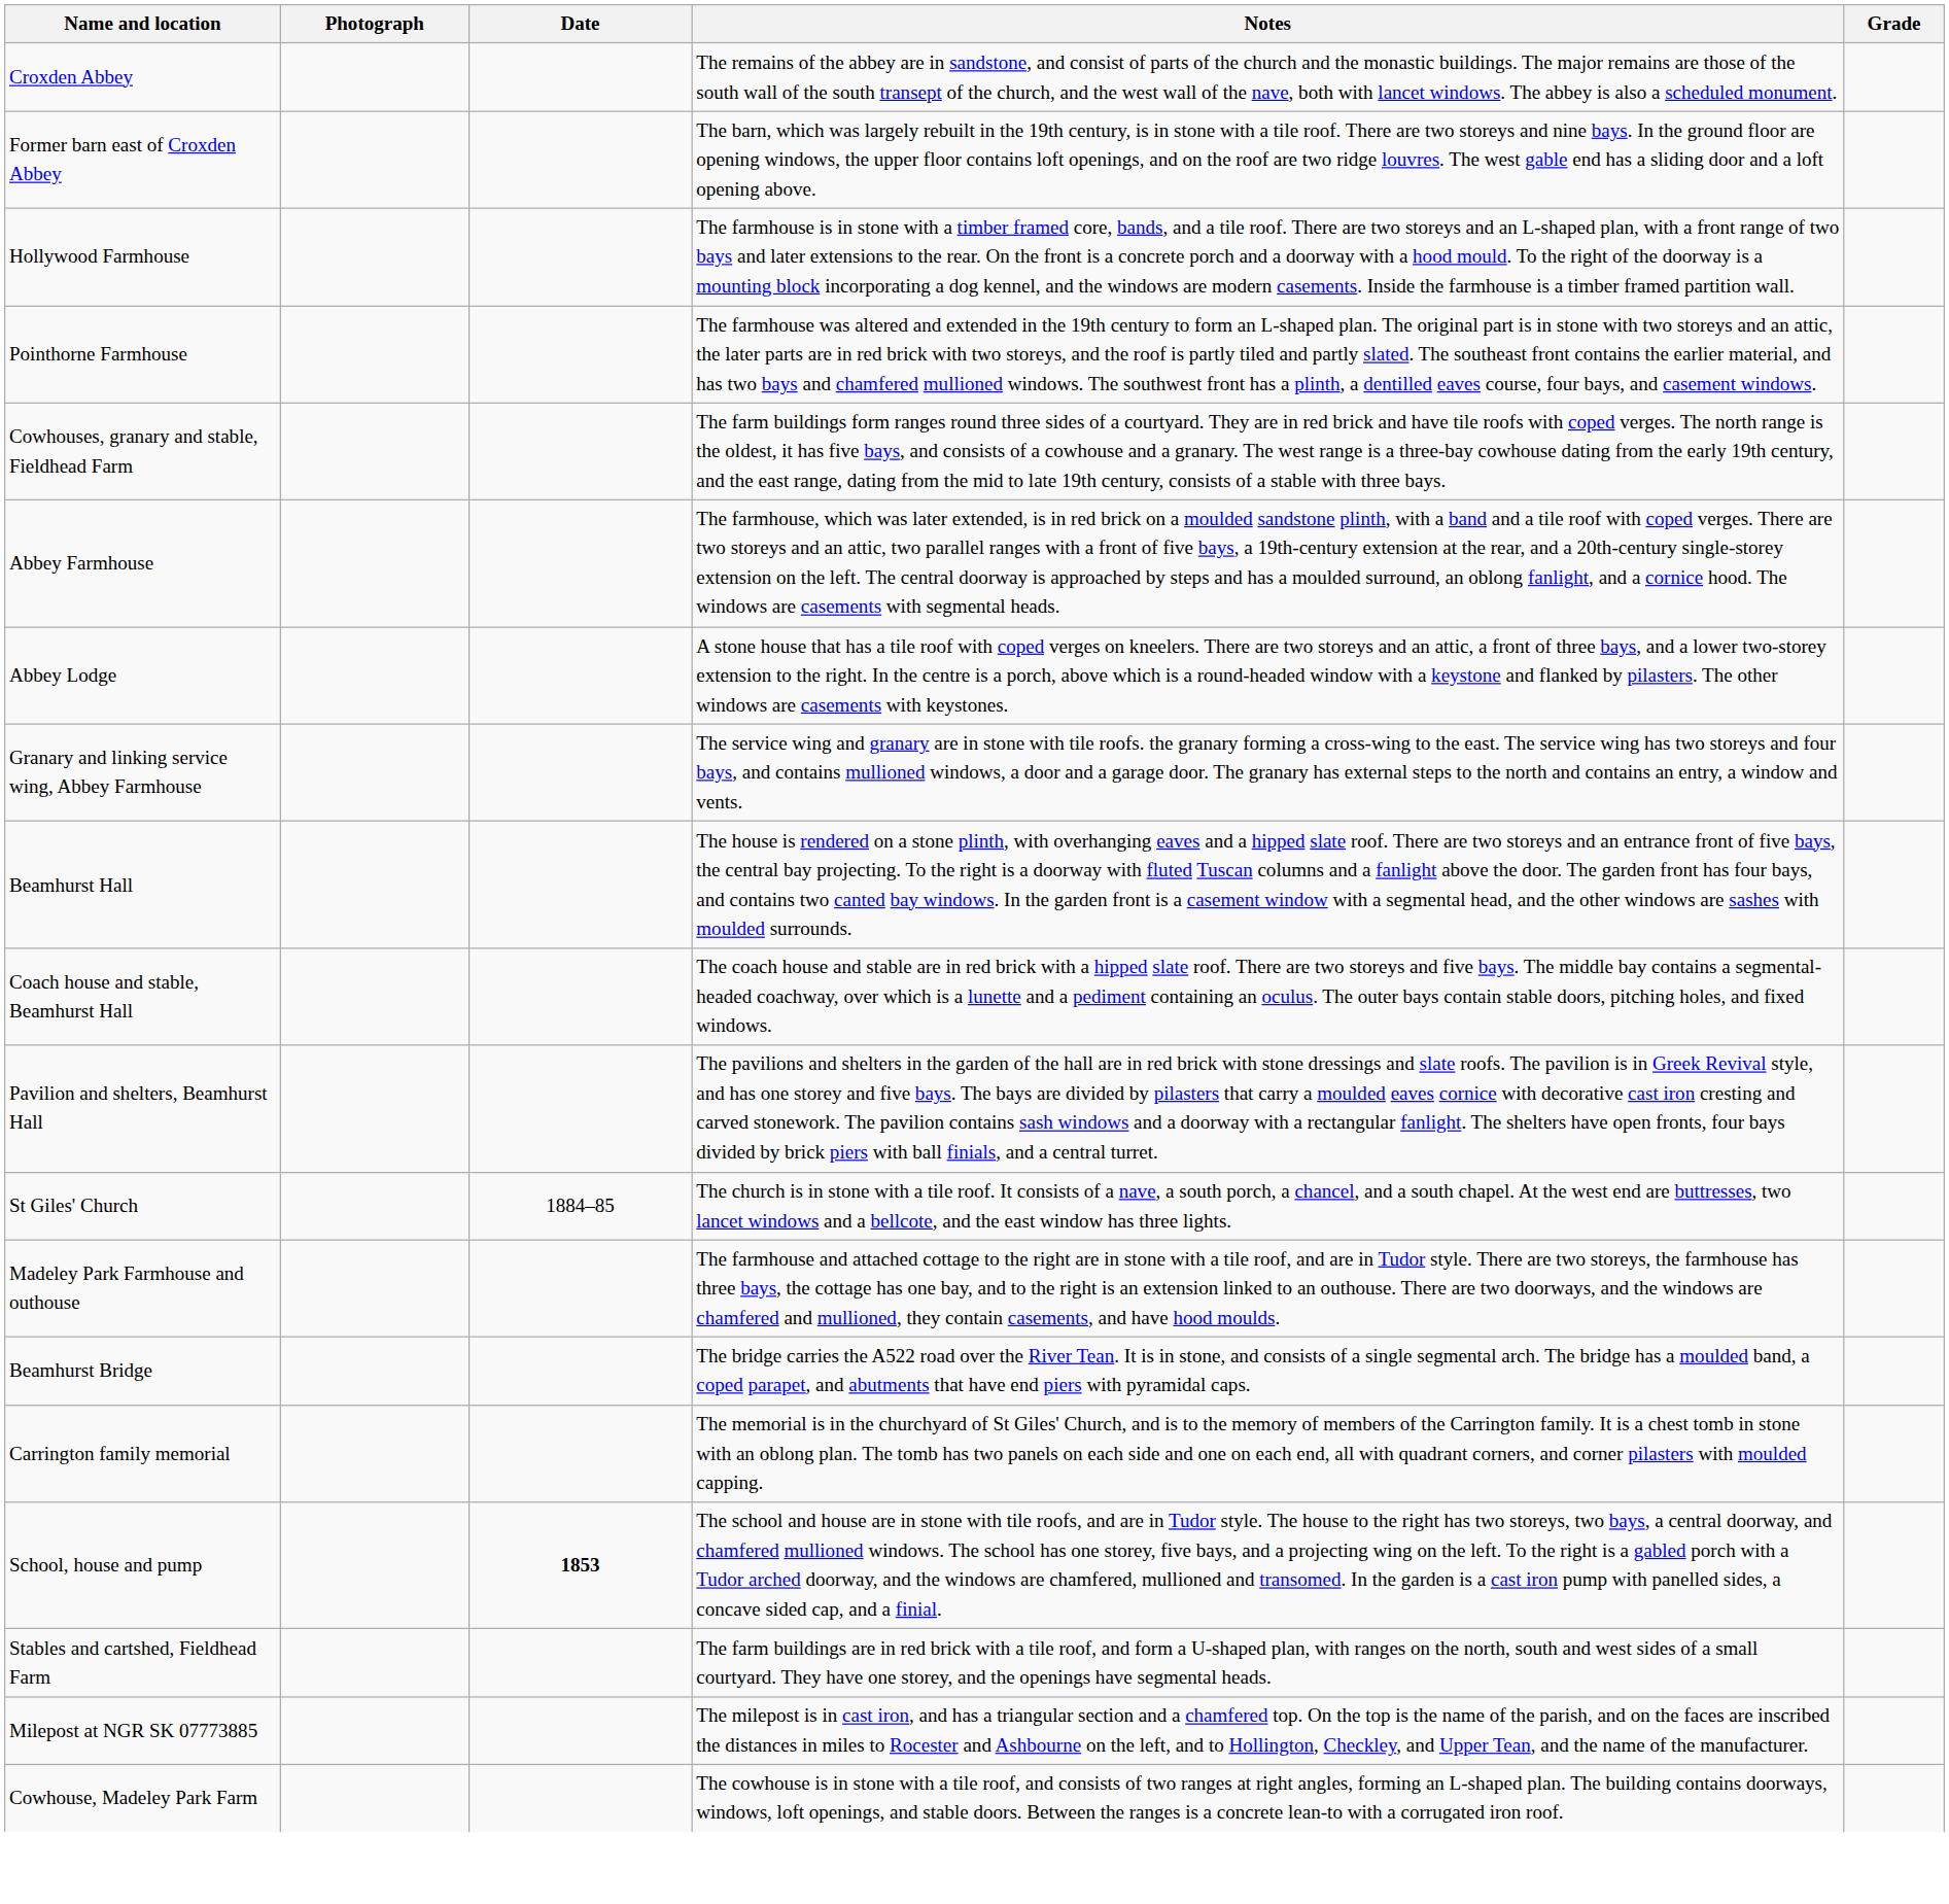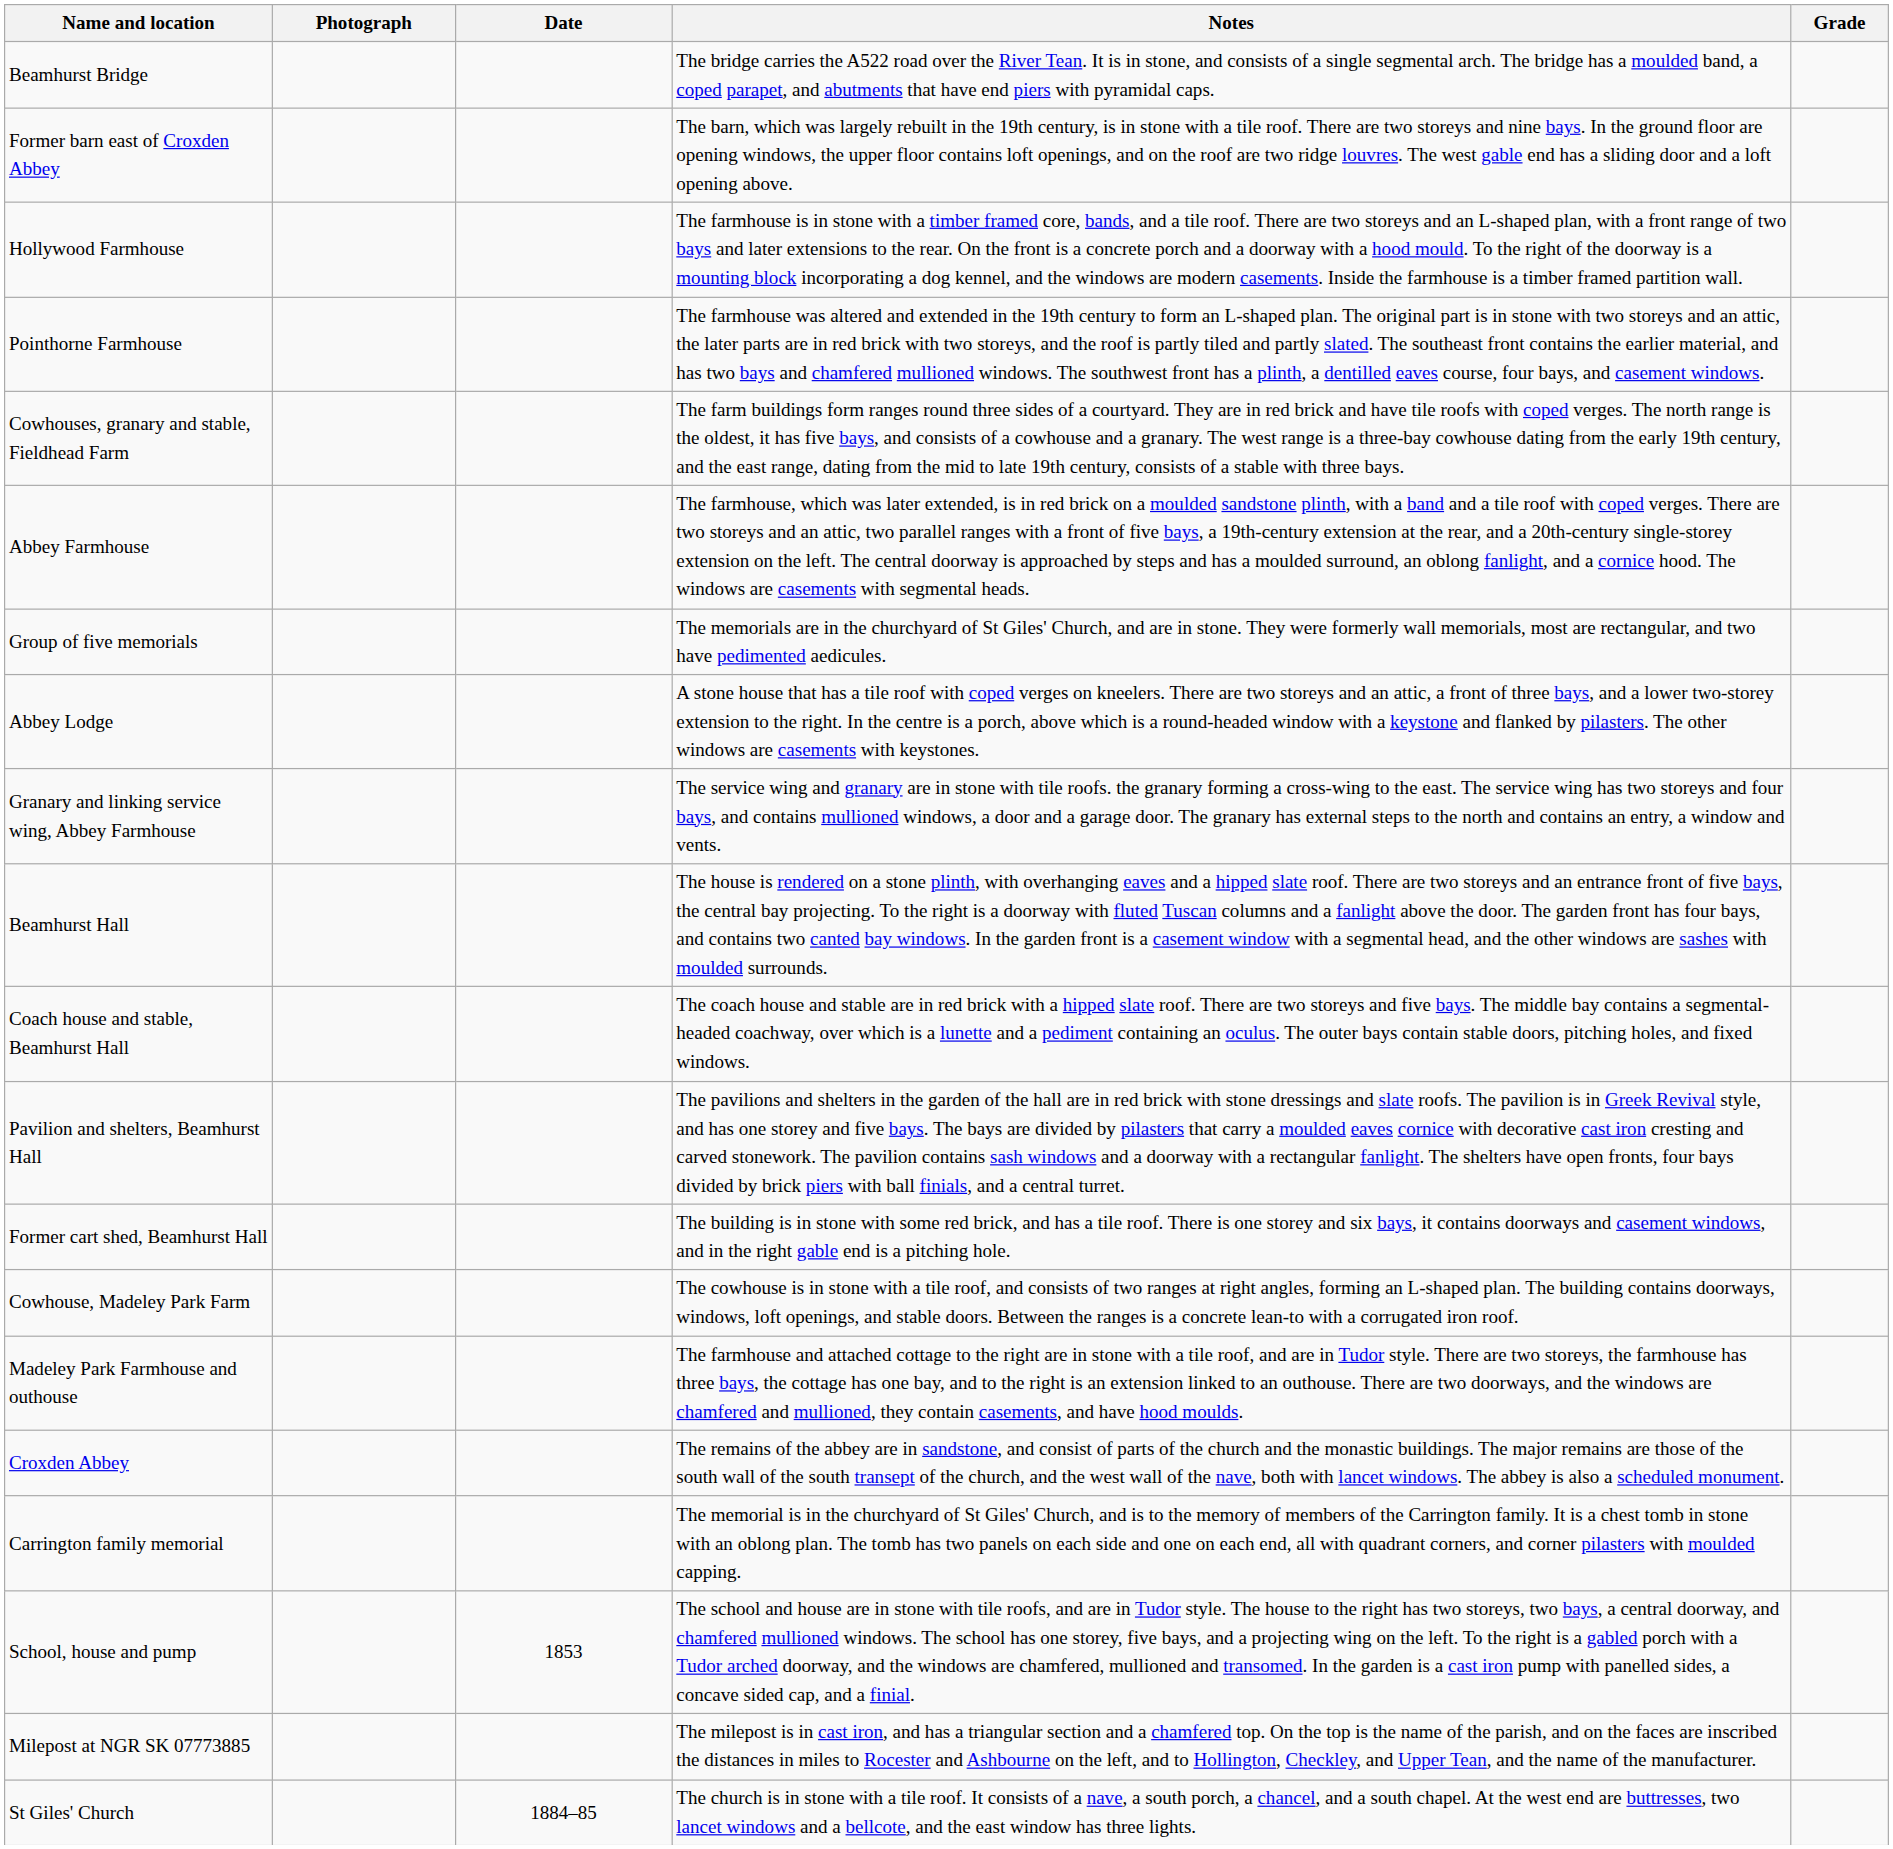 <table class="wikitable sortable plainrowheaders" style="width:100%; border:0; text-align:left; line-height:150%;">
 <tr>
 <th scope="col"  style="width:150px">Name and location</th>
 <th scope="col"  style="width:100px" class="unsortable">Photograph</th>
 <th scope="col"  style="width:120px">Date</th>
 <th scope="col"  style="width:650px" class="unsortable">Notes</th>
 <th scope="col"  style="width:50px">Grade</th>
 </tr>
 <tr>
-<td><a href='#'>Croxden Abbey</a><br><small></small></td>
+<td>Beamhurst Bridge<br><small></small></td>
 <td></td>
 <td align="center"></td>
-<td>The remains of the abbey are in <a href='#'>sandstone</a>, and consist of parts of the church and the monastic buildings.  The major remains are those of the south wall of the south <a href='#'>transept</a> of the church, and the west wall of the <a href='#'>nave</a>, both with <a href='#'>lancet windows</a>.  The abbey is also a <a href='#'>scheduled monument</a>.</td>
+<td>The bridge carries the A522 road over the <a href='#'>River Tean</a>.  It is in stone, and consists of a single segmental arch.  The bridge has a <a href='#'>moulded</a> band, a <a href='#'>coped</a> <a href='#'>parapet</a>, and <a href='#'>abutments</a> that have end <a href='#'>piers</a> with pyramidal caps.</td>
 <td align="center" ></td>
 </tr>
 <tr>
 <td>Former barn east of <a href='#'>Croxden Abbey</a><br><small></small></td>
 <td></td>
 <td align="center"></td>
 <td>The barn, which was largely rebuilt in the 19th century, is in stone with a tile roof.  There are two storeys and nine <a href='#'>bays</a>.  In the ground floor are opening windows, the upper floor contains loft openings, and on the roof are two ridge <a href='#'>louvres</a>.  The west <a href='#'>gable</a> end has a sliding door and a loft opening above.</td>
 <td align="center" ></td>
 </tr>
 <tr>
 <td>Hollywood Farmhouse<br><small></small></td>
 <td></td>
 <td align="center"></td>
 <td>The farmhouse is in stone with a <a href='#'>timber framed</a> core, <a href='#'>bands</a>, and a tile roof.  There are two storeys and an L-shaped plan, with a front range of two <a href='#'>bays</a> and later extensions to the rear.  On the front is a concrete porch and a doorway with a <a href='#'>hood mould</a>.  To the right of the doorway is a <a href='#'>mounting block</a> incorporating a dog kennel, and the windows are modern <a href='#'>casements</a>.  Inside the farmhouse is a timber framed partition wall.</td>
 <td align="center" ></td>
 </tr>
 <tr>
 <td>Pointhorne Farmhouse<br><small></small></td>
 <td></td>
 <td align="center"></td>
 <td>The farmhouse was altered and extended in the 19th century to form an L-shaped plan.  The original part is in stone with two storeys and an attic, the later parts are in red brick with two storeys, and the roof is partly tiled and partly <a href='#'>slated</a>.  The southeast front contains the earlier material, and has two <a href='#'>bays</a> and <a href='#'>chamfered</a> <a href='#'>mullioned</a> windows.  The southwest front has a <a href='#'>plinth</a>, a <a href='#'>dentilled</a> <a href='#'>eaves</a> course, four bays, and <a href='#'>casement windows</a>.</td>
 <td align="center" ></td>
 </tr>
 <tr>
 <td>Cowhouses, granary and stable, Fieldhead Farm<br><small></small></td>
 <td></td>
 <td align="center"></td>
 <td>The farm buildings form ranges round three sides of a courtyard.  They are in red brick and have tile roofs with <a href='#'>coped</a> verges.  The north range is the oldest, it has five <a href='#'>bays</a>, and consists of a cowhouse and a granary.  The west range is a three-bay cowhouse dating from the early 19th century, and the east range, dating from the mid to late 19th century, consists of a stable with three bays.</td>
 <td align="center" ></td>
 </tr>
 <tr>
 <td>Abbey Farmhouse<br><small></small></td>
 <td></td>
 <td align="center"></td>
 <td>The farmhouse, which was later extended, is in red brick on a <a href='#'>moulded</a> <a href='#'>sandstone</a> <a href='#'>plinth</a>, with a <a href='#'>band</a> and a tile roof with <a href='#'>coped</a> verges.  There are two storeys and an attic, two parallel ranges with a front of five <a href='#'>bays</a>, a 19th-century extension at the rear, and a 20th-century single-storey extension on the left.  The central doorway is approached by steps and has a moulded surround, an oblong <a href='#'>fanlight</a>, and a <a href='#'>cornice</a> hood.  The windows are <a href='#'>casements</a> with segmental heads.</td>
 <td align="center" ></td>
 </tr>
 <tr>
+<td>Group of five memorials<br><small></small></td>
+<td></td>
+<td align="center"></td>
+<td>The memorials are in the churchyard of St Giles' Church, and are in stone.  They were formerly wall memorials, most are rectangular, and two have <a href='#'>pedimented</a> aedicules.</td>
+<td align="center" ></td>
+</tr>
+<tr>
 <td>Abbey Lodge<br><small></small></td>
 <td></td>
 <td align="center"></td>
 <td>A stone house that has a tile roof with <a href='#'>coped</a> verges on kneelers.  There are two storeys and an attic, a front of three <a href='#'>bays</a>, and a lower two-storey extension to the right.  In the centre is a porch, above which is a round-headed window with a <a href='#'>keystone</a> and flanked by <a href='#'>pilasters</a>.  The other windows are <a href='#'>casements</a> with keystones.</td>
 <td align="center" ></td>
 </tr>
 <tr>
 <td>Granary and linking service wing, Abbey Farmhouse<br><small></small></td>
 <td></td>
 <td align="center"></td>
 <td>The service wing and <a href='#'>granary</a> are in stone with tile roofs. the granary forming a cross-wing to the east.  The service wing has two storeys and four <a href='#'>bays</a>, and contains <a href='#'>mullioned</a> windows, a door and a garage door.  The granary has external steps to the north and contains an entry, a window and vents.</td>
 <td align="center" ></td>
 </tr>
 <tr>
 <td>Beamhurst Hall<br><small></small></td>
 <td></td>
 <td align="center"></td>
 <td>The house is <a href='#'>rendered</a> on a stone <a href='#'>plinth</a>, with overhanging <a href='#'>eaves</a> and a <a href='#'>hipped</a> <a href='#'>slate</a> roof.  There are two storeys and an entrance front of five <a href='#'>bays</a>, the central bay projecting.  To the right is a doorway with <a href='#'>fluted</a> <a href='#'>Tuscan</a> columns and a <a href='#'>fanlight</a> above the door.  The garden front has four bays, and contains two <a href='#'>canted</a> <a href='#'>bay windows</a>.  In the garden front is a <a href='#'>casement window</a> with a segmental head, and the other windows are <a href='#'>sashes</a> with <a href='#'>moulded</a> surrounds.</td>
 <td align="center" ></td>
 </tr>
 <tr>
 <td>Coach house and stable, Beamhurst Hall<br><small></small></td>
 <td></td>
 <td align="center"></td>
 <td>The coach house and stable are in red brick with a <a href='#'>hipped</a> <a href='#'>slate</a> roof.  There are two storeys and five <a href='#'>bays</a>.  The middle bay contains a segmental-headed coachway, over which is a <a href='#'>lunette</a> and a <a href='#'>pediment</a> containing an <a href='#'>oculus</a>.  The outer bays contain stable doors, pitching holes, and fixed windows.</td>
 <td align="center" ></td>
 </tr>
 <tr>
 <td>Pavilion and shelters, Beamhurst Hall<br><small></small></td>
 <td></td>
 <td align="center"></td>
 <td>The pavilions and shelters in the garden of the hall are in red brick with stone dressings and <a href='#'>slate</a> roofs.  The pavilion is in <a href='#'>Greek Revival</a> style, and has one storey and five <a href='#'>bays</a>.  The bays are divided by <a href='#'>pilasters</a> that carry a <a href='#'>moulded</a> <a href='#'>eaves</a> <a href='#'>cornice</a> with decorative <a href='#'>cast iron</a> cresting and carved stonework.  The pavilion contains <a href='#'>sash windows</a> and a doorway with a rectangular <a href='#'>fanlight</a>.  The shelters have open fronts, four bays divided by brick <a href='#'>piers</a> with ball <a href='#'>finials</a>, and a central turret.</td>
 <td align="center" ></td>
 </tr>
 <tr>
-<td>St Giles' Church<br><small></small></td>
+<td>Former cart shed, Beamhurst Hall<br><small></small></td>
 <td></td>
-<td align="center">1884–85</td>
-<td>The church is in stone with a tile roof.  It consists of a <a href='#'>nave</a>, a south porch, a <a href='#'>chancel</a>, and a south chapel.  At the west end are <a href='#'>buttresses</a>, two <a href='#'>lancet windows</a> and a <a href='#'>bellcote</a>, and the east window has three lights.</td>
+<td align="center"></td>
+<td>The building is in stone with some red brick, and has a tile roof.  There is one storey and six <a href='#'>bays</a>, it contains doorways and <a href='#'>casement windows</a>, and in the right <a href='#'>gable</a> end is a pitching hole.</td>
+<td align="center" ></td>
+</tr>
+<tr>
+<td>Cowhouse, Madeley Park Farm<br><small></small></td>
+<td></td>
+<td align="center"></td>
+<td>The cowhouse is in stone with a tile roof, and consists of two ranges at right angles, forming an L-shaped plan.  The building contains doorways, windows, loft openings, and stable doors.  Between the ranges is a concrete lean-to with a corrugated iron roof.</td>
 <td align="center" ></td>
 </tr>
 <tr>
 <td>Madeley Park Farmhouse and outhouse<br><small></small></td>
 <td></td>
 <td align="center"></td>
 <td>The farmhouse and attached cottage to the right are in stone with a tile roof, and are in <a href='#'>Tudor</a> style.  There are two storeys, the farmhouse has three <a href='#'>bays</a>, the cottage has one bay, and to the right is an extension linked to an outhouse.  There are two doorways, and the windows are <a href='#'>chamfered</a> and <a href='#'>mullioned</a>, they contain <a href='#'>casements</a>, and have <a href='#'>hood moulds</a>.</td>
 <td align="center" ></td>
 </tr>
 <tr>
-<td>Beamhurst Bridge<br><small></small></td>
+<td><a href='#'>Croxden Abbey</a><br><small></small></td>
 <td></td>
 <td align="center"></td>
-<td>The bridge carries the A522 road over the <a href='#'>River Tean</a>.  It is in stone, and consists of a single segmental arch.  The bridge has a <a href='#'>moulded</a> band, a <a href='#'>coped</a> <a href='#'>parapet</a>, and <a href='#'>abutments</a> that have end <a href='#'>piers</a> with pyramidal caps.</td>
+<td>The remains of the abbey are in <a href='#'>sandstone</a>, and consist of parts of the church and the monastic buildings.  The major remains are those of the south wall of the south <a href='#'>transept</a> of the church, and the west wall of the <a href='#'>nave</a>, both with <a href='#'>lancet windows</a>.  The abbey is also a <a href='#'>scheduled monument</a>.</td>
 <td align="center" ></td>
 </tr>
 <tr>
 <td>Carrington family memorial<br><small></small></td>
 <td></td>
 <td align="center"></td>
 <td>The memorial is in the churchyard of St Giles' Church, and is to the memory of members of the Carrington family.  It is a chest tomb in stone with an oblong plan.  The tomb has two panels on each side and one on each end, all with quadrant corners, and corner <a href='#'>pilasters</a> with <a href='#'>moulded</a> capping.</td>
 <td align="center" ></td>
 </tr>
 <tr>
 <td>School, house and pump<br><small></small></td>
 <td></td>
-<td align="center"><strong>1853</strong></td>
+<td align="center">1853</td>
 <td>The school and house are in stone with tile roofs, and are in <a href='#'>Tudor</a> style.  The house to the right has two storeys, two <a href='#'>bays</a>, a central doorway, and <a href='#'>chamfered</a> <a href='#'>mullioned</a> windows.  The school has one storey, five bays, and a projecting wing on the left.  To the right is a <a href='#'>gabled</a> porch with a <a href='#'>Tudor arched</a> doorway, and the windows are chamfered, mullioned and <a href='#'>transomed</a>.  In the garden is a <a href='#'>cast iron</a> pump with panelled sides, a concave sided cap, and a <a href='#'>finial</a>.</td>
-<td align="center" ></td>
-</tr>
-<tr>
-<td>Stables and cartshed, Fieldhead Farm<br><small></small></td>
-<td></td>
-<td align="center"></td>
-<td>The farm buildings are in red brick with a tile roof, and form a U-shaped plan, with ranges on the north, south and west sides of a small courtyard.  They have one storey, and the openings have segmental heads.</td>
 <td align="center" ></td>
 </tr>
 <tr>
 <td>Milepost at NGR SK 07773885<br><small></small></td>
 <td></td>
 <td align="center"></td>
 <td>The milepost is in <a href='#'>cast iron</a>, and has a triangular section and a <a href='#'>chamfered</a> top.  On the top is the name of the parish, and on the faces are inscribed the distances in miles to <a href='#'>Rocester</a> and <a href='#'>Ashbourne</a> on the left, and to <a href='#'>Hollington</a>, <a href='#'>Checkley</a>, and <a href='#'>Upper Tean</a>, and the name of the manufacturer.</td>
 <td align="center" ></td>
 </tr>
 <tr>
-<td>Cowhouse, Madeley Park Farm<br><small></small></td>
+<td>St Giles' Church<br><small></small></td>
 <td></td>
-<td align="center"></td>
-<td>The cowhouse is in stone with a tile roof, and consists of two ranges at right angles, forming an L-shaped plan.  The building contains doorways, windows, loft openings, and stable doors.  Between the ranges is a concrete lean-to with a corrugated iron roof.</td>
+<td align="center">1884–85</td>
+<td>The church is in stone with a tile roof.  It consists of a <a href='#'>nave</a>, a south porch, a <a href='#'>chancel</a>, and a south chapel.  At the west end are <a href='#'>buttresses</a>, two <a href='#'>lancet windows</a> and a <a href='#'>bellcote</a>, and the east window has three lights.</td>
 <td align="center" ></td>
 </tr>
 <tr>
 </tr>
 </table>
